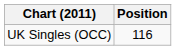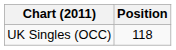 <table class="wikitable">
 <tr>
 <th scope="col">Chart (2011)</th>
 <th scope="col">Position</th>
 </tr>
 <tr>
 <td>UK Singles (OCC)</td>
-<td align="center">116</td>
+<td align="center">118</td>
 </tr>
 </table>
